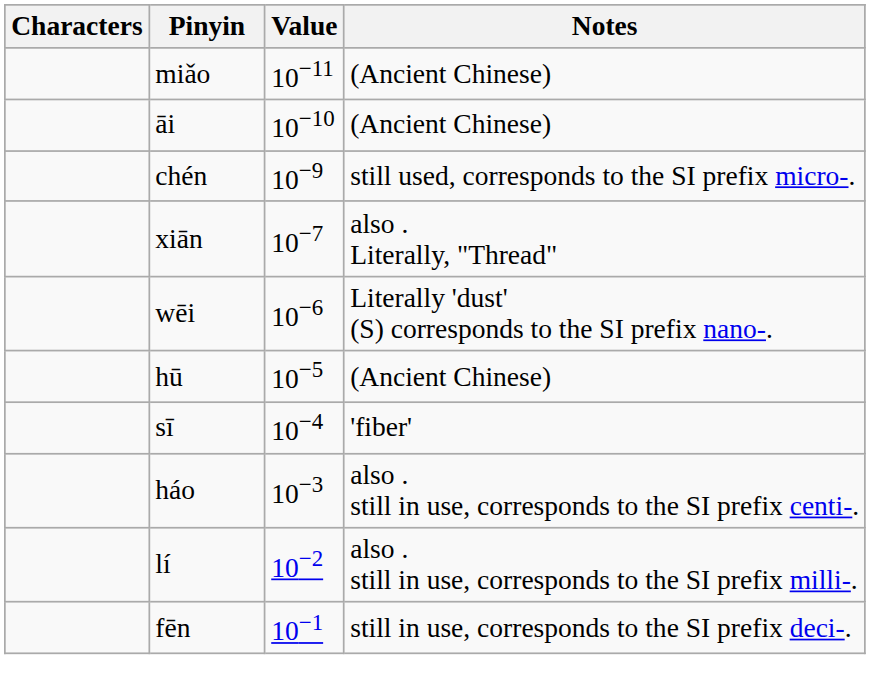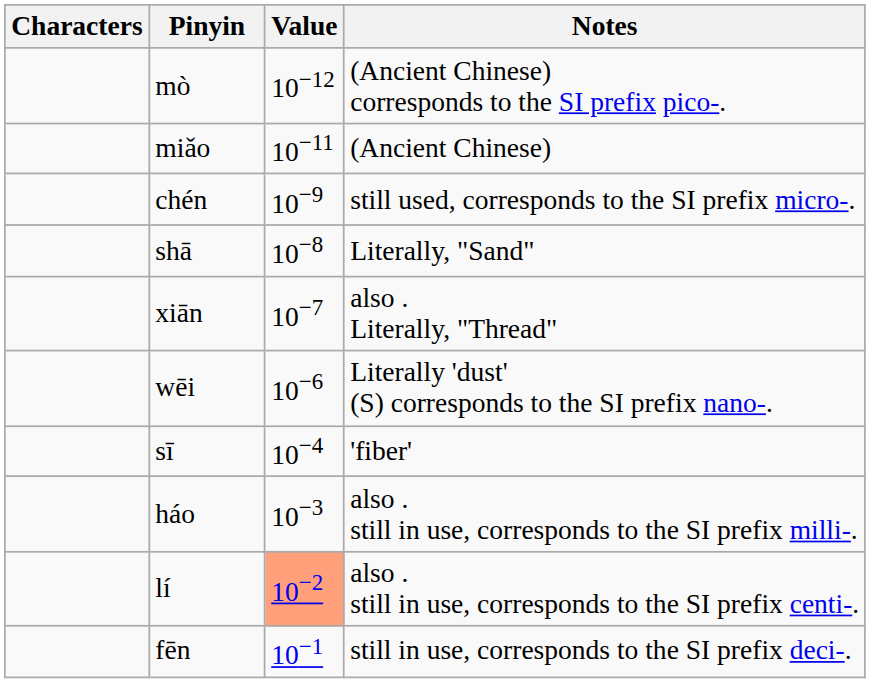 <table class="wikitable">
 <tr>
 <th width="70">Characters</th>
 <th width="60">Pinyin</th>
 <th>Value</th>
 <th>Notes</th>
 </tr>
 <tr>
 <td style="text-align:center;"></td>
+<td>mò</td>
+<td>10<sup>−12</sup></td>
+<td>(Ancient Chinese)<br> corresponds to the <a href='#'>SI prefix</a> <a href='#'>pico-</a>.</td>
+</tr>
+<tr>
+<td style="text-align:center;"></td>
 <td>miǎo</td>
 <td>10<sup>−11</sup></td>
-<td>(Ancient Chinese)</td>
-</tr>
-<tr>
-<td style="text-align:center"></td>
-<td>āi</td>
-<td>10<sup>−10</sup></td>
 <td>(Ancient Chinese)</td>
 </tr>
 <tr>
 <td></td>
 <td>chén</td>
 <td>10<sup>−9</sup></td>
 <td>still used, corresponds to the SI prefix <a href='#'>micro-</a>.</td>
+</tr>
+<tr>
+<td style="text-align:center"></td>
+<td>shā</td>
+<td>10<sup>−8</sup></td>
+<td>Literally, "Sand"</td>
 </tr>
 <tr>
 <td></td>
 <td>xiān</td>
 <td>10<sup>−7</sup></td>
 <td>also .<br>Literally, "Thread"</td>
 </tr>
 <tr>
 <td style="text-align:center"></td>
 <td>wēi</td>
 <td>10<sup>−6</sup></td>
 <td>Literally 'dust'<br> (S) corresponds to the SI prefix <a href='#'>nano-</a>.</td>
 </tr>
 <tr>
-<td style="text-align:center"></td>
-<td>hū</td>
-<td>10<sup>−5</sup></td>
-<td>(Ancient Chinese)</td>
-</tr>
-<tr>
 <td></td>
 <td>sī</td>
 <td>10<sup>−4</sup></td>
 <td>'fiber'</td>
 </tr>
 <tr>
 <td style="text-align:center"></td>
 <td>háo</td>
 <td>10<sup>−3</sup></td>
-<td>also .<br>still in use, corresponds to the SI prefix <a href='#'>centi-</a>.</td>
+<td>also .<br>still in use, corresponds to the SI prefix <a href='#'>milli-</a>.</td>
 </tr>
 <tr>
 <td style="text-align:center"></td>
 <td>lí</td>
-<td><a href='#'>10<sup>−2</sup></a></td>
-<td>also .<br>still in use, corresponds to the SI prefix <a href='#'>milli-</a>.</td>
+<td style="background: lightsalmon;"><a href='#'>10<sup>−2</sup></a></td>
+<td>also .<br>still in use, corresponds to the SI prefix <a href='#'>centi-</a>.</td>
 </tr>
 <tr>
 <td style="text-align:center"></td>
 <td>fēn</td>
 <td><a href='#'>10<sup>−1</sup></a></td>
 <td>still in use, corresponds to the SI prefix <a href='#'>deci-</a>.</td>
 </tr>
 </table>
